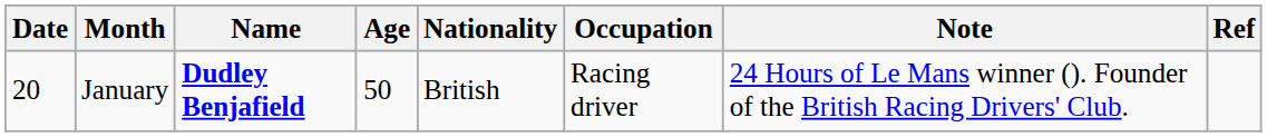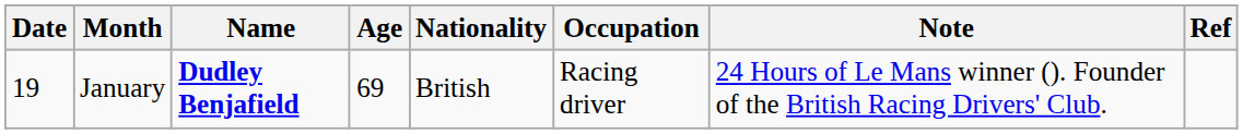 <table class="wikitable" style="font-size:85%;">
 <tr>
 <th>Date</th>
 <th>Month</th>
 <th>Name</th>
 <th>Age</th>
 <th>Nationality</th>
 <th>Occupation</th>
 <th>Note</th>
 <th>Ref</th>
 </tr>
 <tr>
-<td>20</td>
+<td>19</td>
 <td>January</td>
 <td><strong><a href='#'>Dudley Benjafield</a></strong></td>
-<td>50</td>
+<td>69</td>
 <td>British</td>
 <td>Racing driver</td>
 <td><a href='#'>24 Hours of Le Mans</a> winner (). Founder of the <a href='#'>British Racing Drivers' Club</a>.</td>
 <td></td>
 </tr>
 </table>
